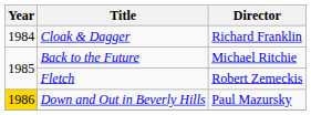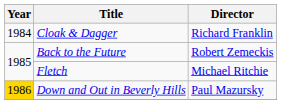 <table class="wikitable sortable" border="1">
 <tr>
 <th>Year</th>
 <th>Title</th>
 <th>Director</th>
 </tr>
 <tr>
 <td>1984</td>
 <td><em><a href='#'>Cloak & Dagger</a></em></td>
 <td><a href='#'>Richard Franklin</a></td>
 </tr>
 <tr>
 <td rowspan="2">1985</td>
 <td><em><a href='#'>Back to the Future</a></em></td>
-<td><a href='#'>Michael Ritchie</a></td>
+<td><a href='#'>Robert Zemeckis</a></td>
 </tr>
 <tr>
 <td><em><a href='#'>Fletch</a></em></td>
-<td><a href='#'>Robert Zemeckis</a></td>
+<td><a href='#'>Michael Ritchie</a></td>
 </tr>
 <tr>
 <td style="background: gold;">1986</td>
 <td><em><a href='#'>Down and Out in Beverly Hills</a></em></td>
 <td><a href='#'>Paul Mazursky</a></td>
 </tr>
 <tr>
 </tr>
 </table>
